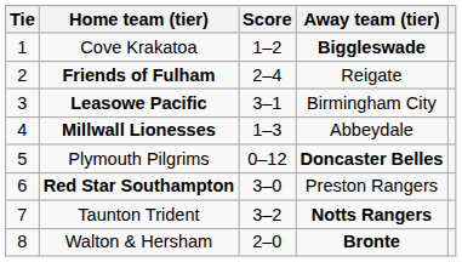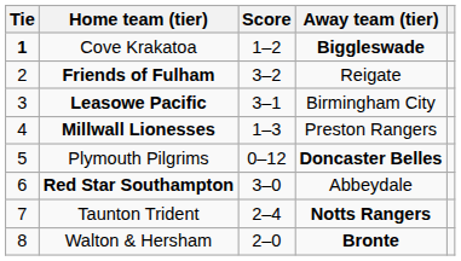 <table class="wikitable" style="text-align:center; font-size:85%">
 <tr>
 <th>Tie</th>
 <th>Home team (tier)</th>
 <th>Score</th>
 <th>Away team (tier)</th>
 <th></th>
 </tr>
 <tr>
-<td align="center">1</td>
+<td align="center"><strong>1</strong></td>
 <td>Cove Krakatoa</td>
 <td align="center">1–2</td>
 <td><strong>Biggleswade</strong></td>
 <td></td>
 </tr>
 <tr>
 <td align="center">2</td>
 <td><strong>Friends of Fulham</strong></td>
-<td align="center">2–4</td>
+<td align="center">3–2</td>
 <td>Reigate</td>
 <td></td>
 </tr>
 <tr>
 <td align="center">3</td>
 <td><strong>Leasowe Pacific</strong></td>
 <td align="center">3–1</td>
 <td>Birmingham City</td>
 <td></td>
 </tr>
 <tr>
 <td align="center">4</td>
 <td><strong>Millwall Lionesses</strong></td>
 <td align="center">1–3</td>
-<td>Abbeydale</td>
+<td>Preston Rangers</td>
 <td></td>
 </tr>
 <tr>
 <td align="center">5</td>
 <td>Plymouth Pilgrims</td>
 <td align="center">0–12</td>
 <td><strong>Doncaster Belles</strong></td>
 <td></td>
 </tr>
 <tr>
 <td align="center">6</td>
 <td><strong>Red Star Southampton</strong></td>
 <td align="center">3–0</td>
-<td>Preston Rangers</td>
+<td>Abbeydale</td>
 <td></td>
 </tr>
 <tr>
 <td align="center">7</td>
 <td>Taunton Trident</td>
-<td align="center">3–2</td>
+<td align="center">2–4</td>
 <td><strong>Notts Rangers</strong></td>
 <td></td>
 </tr>
 <tr>
 <td align="center">8</td>
 <td>Walton & Hersham</td>
 <td align="center">2–0</td>
 <td><strong>Bronte</strong></td>
 <td></td>
 </tr>
 </table>
